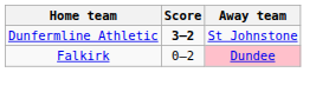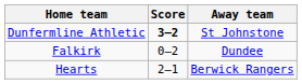 <table class="wikitable" style="text-align: center">
 <tr>
 <th>Home team</th>
 <th>Score</th>
 <th>Away team</th>
 </tr>
 <tr>
 <td><a href='#'>Dunfermline Athletic</a></td>
 <td><strong>3–2</strong></td>
 <td><a href='#'>St Johnstone</a></td>
 </tr>
 <tr>
 <td><a href='#'>Falkirk</a></td>
 <td>0–2</td>
-<td style="background: pink;"><a href='#'>Dundee</a></td>
+<td><a href='#'>Dundee</a></td>
+</tr>
+<tr>
+<td><a href='#'>Hearts</a></td>
+<td>2–1</td>
+<td><a href='#'>Berwick Rangers</a></td>
 </tr>
 </table>
